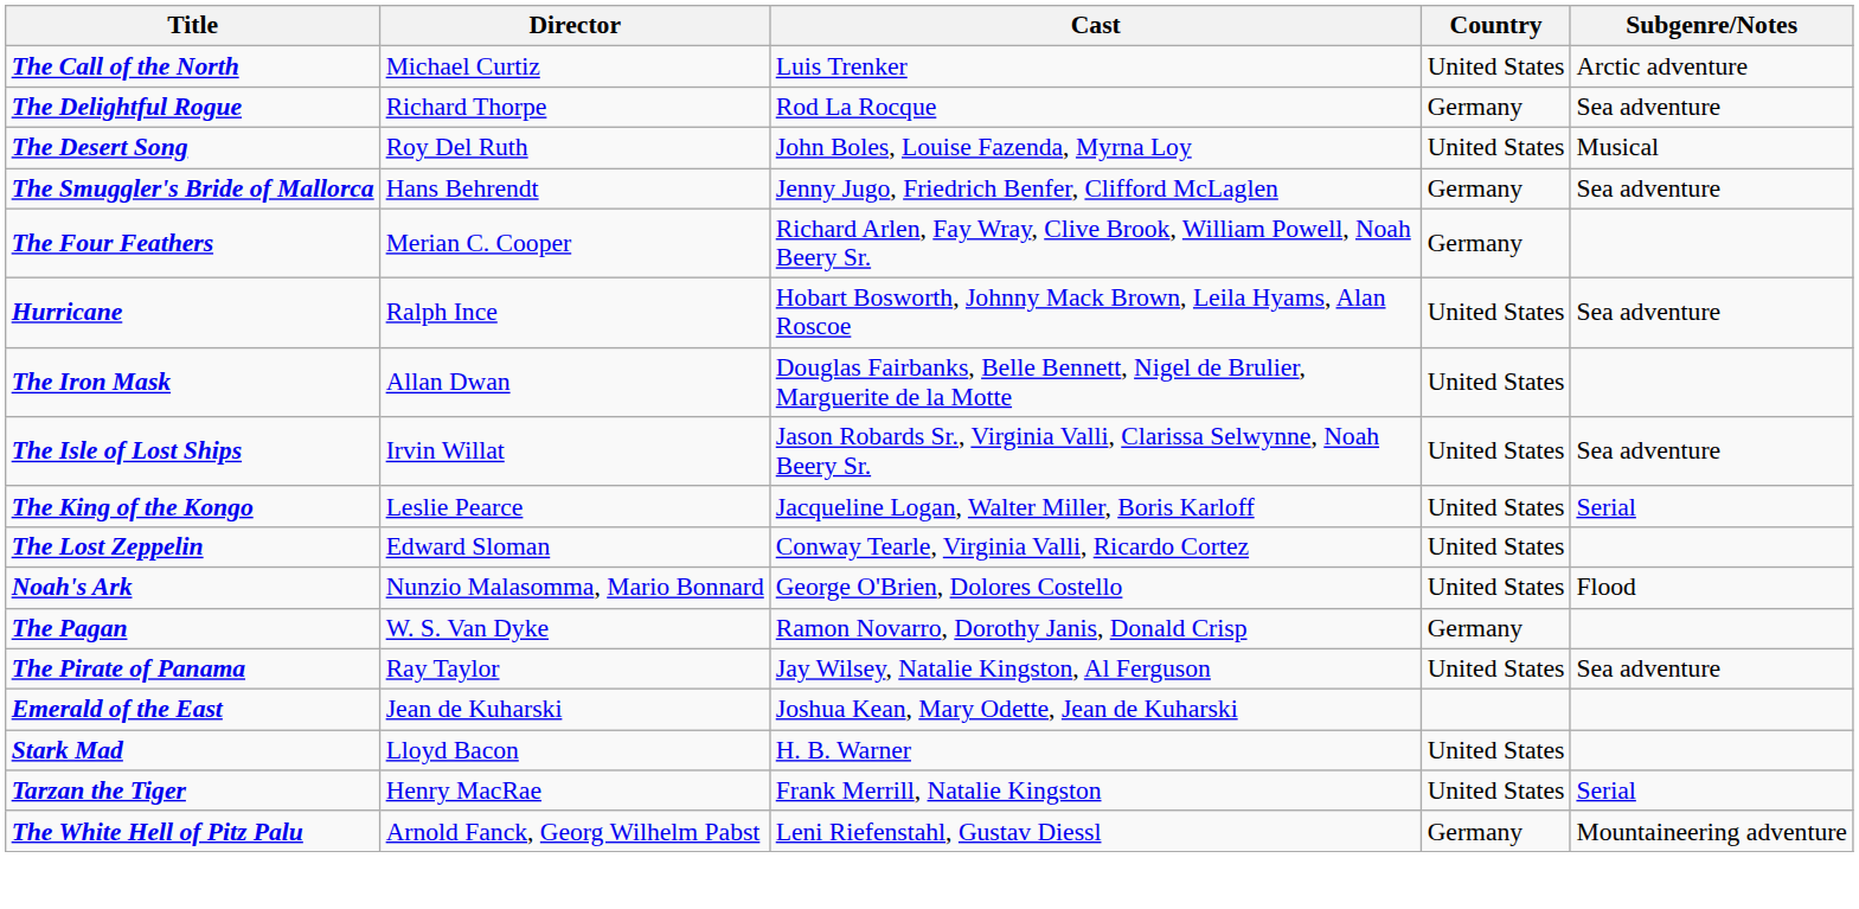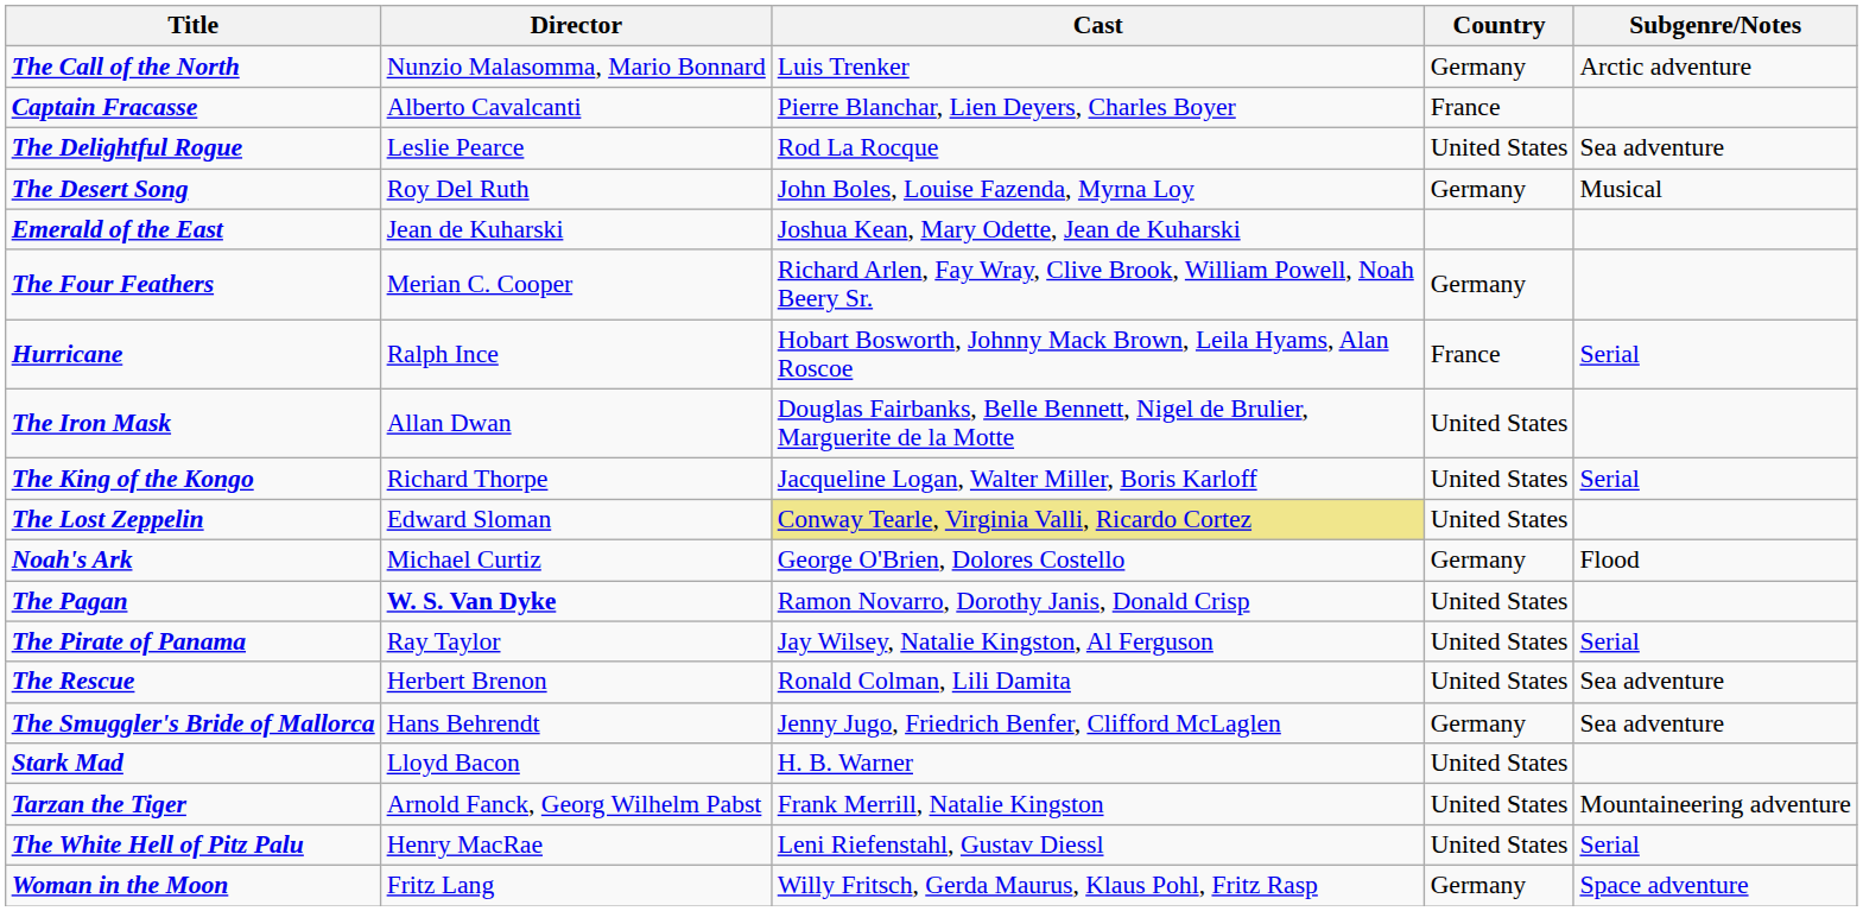 <table class="wikitable">
 <tr>
 <th>Title</th>
 <th>Director</th>
 <th style="width: 400px;">Cast</th>
 <th>Country</th>
 <th>Subgenre/Notes</th>
 </tr>
 <tr>
 <td><strong><em><a href='#'>The Call of the North</a></em></strong></td>
-<td><a href='#'>Michael Curtiz</a></td>
+<td><a href='#'>Nunzio Malasomma</a>, <a href='#'>Mario Bonnard</a></td>
 <td><a href='#'>Luis Trenker</a></td>
-<td>United States</td>
+<td>Germany</td>
 <td>Arctic adventure</td>
 </tr>
 <tr>
+<td><strong><em><a href='#'>Captain Fracasse</a></em></strong></td>
+<td><a href='#'>Alberto Cavalcanti</a></td>
+<td><a href='#'>Pierre Blanchar</a>, <a href='#'>Lien Deyers</a>, <a href='#'>Charles Boyer</a></td>
+<td>France</td>
+<td></td>
+</tr>
+<tr>
 <td><strong><em><a href='#'>The Delightful Rogue</a></em></strong></td>
-<td><a href='#'>Richard Thorpe</a></td>
+<td><a href='#'>Leslie Pearce</a></td>
 <td><a href='#'>Rod La Rocque</a></td>
-<td>Germany</td>
+<td>United States</td>
 <td>Sea adventure</td>
 </tr>
 <tr>
 <td><strong><em><a href='#'>The Desert Song</a></em></strong></td>
 <td><a href='#'>Roy Del Ruth</a></td>
 <td><a href='#'>John Boles</a>, <a href='#'>Louise Fazenda</a>, <a href='#'>Myrna Loy</a></td>
-<td>United States</td>
+<td>Germany</td>
 <td>Musical</td>
 </tr>
 <tr>
-<td><strong><em><a href='#'>The Smuggler's Bride of Mallorca</a></em></strong></td>
-<td><a href='#'>Hans Behrendt</a></td>
-<td><a href='#'>Jenny Jugo</a>, <a href='#'>Friedrich Benfer</a>, <a href='#'>Clifford McLaglen</a></td>
-<td>Germany</td>
-<td>Sea adventure</td>
+<td><strong><em><a href='#'>Emerald of the East</a></em></strong></td>
+<td><a href='#'>Jean de Kuharski</a></td>
+<td><a href='#'>Joshua Kean</a>, <a href='#'>Mary Odette</a>, <a href='#'>Jean de Kuharski</a></td>
+<td></td>
+<td></td>
 </tr>
 <tr>
 <td><strong><em><a href='#'>The Four Feathers</a></em></strong></td>
 <td><a href='#'>Merian C. Cooper</a></td>
 <td><a href='#'>Richard Arlen</a>, <a href='#'>Fay Wray</a>, <a href='#'>Clive Brook</a>, <a href='#'>William Powell</a>, <a href='#'>Noah Beery Sr.</a></td>
 <td>Germany</td>
 <td></td>
 </tr>
 <tr>
 <td><strong><em><a href='#'>Hurricane</a></em></strong></td>
 <td><a href='#'>Ralph Ince</a></td>
 <td><a href='#'>Hobart Bosworth</a>, <a href='#'>Johnny Mack Brown</a>, <a href='#'>Leila Hyams</a>, <a href='#'>Alan Roscoe</a></td>
-<td>United States</td>
-<td>Sea adventure</td>
+<td>France</td>
+<td><a href='#'>Serial</a></td>
 </tr>
 <tr>
 <td><strong><em><a href='#'>The Iron Mask</a></em></strong></td>
 <td><a href='#'>Allan Dwan</a></td>
 <td><a href='#'>Douglas Fairbanks</a>, <a href='#'>Belle Bennett</a>, <a href='#'>Nigel de Brulier</a>, <a href='#'>Marguerite de la Motte</a></td>
 <td>United States</td>
 <td></td>
 </tr>
 <tr>
-<td><strong><em><a href='#'>The Isle of Lost Ships</a></em></strong></td>
-<td><a href='#'>Irvin Willat</a></td>
-<td><a href='#'>Jason Robards Sr.</a>, <a href='#'>Virginia Valli</a>, <a href='#'>Clarissa Selwynne</a>, <a href='#'>Noah Beery Sr.</a></td>
-<td>United States</td>
-<td>Sea adventure</td>
-</tr>
-<tr>
 <td><strong><em><a href='#'>The King of the Kongo</a></em></strong></td>
-<td><a href='#'>Leslie Pearce</a></td>
+<td><a href='#'>Richard Thorpe</a></td>
 <td><a href='#'>Jacqueline Logan</a>, <a href='#'>Walter Miller</a>, <a href='#'>Boris Karloff</a></td>
 <td>United States</td>
 <td><a href='#'>Serial</a></td>
 </tr>
 <tr>
 <td><strong><em><a href='#'>The Lost Zeppelin</a></em></strong></td>
 <td><a href='#'>Edward Sloman</a></td>
-<td><a href='#'>Conway Tearle</a>, <a href='#'>Virginia Valli</a>, <a href='#'>Ricardo Cortez</a></td>
+<td style="background: khaki;"><a href='#'>Conway Tearle</a>, <a href='#'>Virginia Valli</a>, <a href='#'>Ricardo Cortez</a></td>
 <td>United States</td>
 <td></td>
 </tr>
 <tr>
 <td><strong><em><a href='#'>Noah's Ark</a></em></strong></td>
-<td><a href='#'>Nunzio Malasomma</a>, <a href='#'>Mario Bonnard</a></td>
+<td><a href='#'>Michael Curtiz</a></td>
 <td><a href='#'>George O'Brien</a>, <a href='#'>Dolores Costello</a></td>
-<td>United States</td>
+<td>Germany</td>
 <td>Flood</td>
 </tr>
 <tr>
 <td><strong><em><a href='#'>The Pagan</a></em></strong></td>
-<td><a href='#'>W. S. Van Dyke</a></td>
+<td><strong><a href='#'>W. S. Van Dyke</a></strong></td>
 <td><a href='#'>Ramon Novarro</a>, <a href='#'>Dorothy Janis</a>, <a href='#'>Donald Crisp</a></td>
-<td>Germany</td>
+<td>United States</td>
 <td></td>
 </tr>
 <tr>
 <td><strong><em><a href='#'>The Pirate of Panama</a></em></strong></td>
 <td><a href='#'>Ray Taylor</a></td>
 <td><a href='#'>Jay Wilsey</a>, <a href='#'>Natalie Kingston</a>, <a href='#'>Al Ferguson</a></td>
 <td>United States</td>
+<td><a href='#'>Serial</a></td>
+</tr>
+<tr>
+<td><strong><em><a href='#'>The Rescue</a></em></strong></td>
+<td><a href='#'>Herbert Brenon</a></td>
+<td><a href='#'>Ronald Colman</a>, <a href='#'>Lili Damita</a></td>
+<td>United States</td>
 <td>Sea adventure</td>
 </tr>
 <tr>
-<td><strong><em><a href='#'>Emerald of the East</a></em></strong></td>
-<td><a href='#'>Jean de Kuharski</a></td>
-<td><a href='#'>Joshua Kean</a>, <a href='#'>Mary Odette</a>, <a href='#'>Jean de Kuharski</a></td>
-<td></td>
-<td></td>
+<td><strong><em><a href='#'>The Smuggler's Bride of Mallorca</a></em></strong></td>
+<td><a href='#'>Hans Behrendt</a></td>
+<td><a href='#'>Jenny Jugo</a>, <a href='#'>Friedrich Benfer</a>, <a href='#'>Clifford McLaglen</a></td>
+<td>Germany</td>
+<td>Sea adventure</td>
 </tr>
 <tr>
 <td><strong><em><a href='#'>Stark Mad</a></em></strong></td>
 <td><a href='#'>Lloyd Bacon</a></td>
 <td><a href='#'>H. B. Warner</a></td>
 <td>United States</td>
 <td></td>
 </tr>
 <tr>
 <td><strong><em><a href='#'>Tarzan the Tiger</a></em></strong></td>
+<td><a href='#'>Arnold Fanck</a>, <a href='#'>Georg Wilhelm Pabst</a></td>
+<td><a href='#'>Frank Merrill</a>, <a href='#'>Natalie Kingston</a></td>
+<td>United States</td>
+<td>Mountaineering adventure</td>
+</tr>
+<tr>
+<td><strong><em><a href='#'>The White Hell of Pitz Palu</a></em></strong></td>
 <td><a href='#'>Henry MacRae</a></td>
-<td><a href='#'>Frank Merrill</a>, <a href='#'>Natalie Kingston</a></td>
+<td><a href='#'>Leni Riefenstahl</a>, <a href='#'>Gustav Diessl</a></td>
 <td>United States</td>
 <td><a href='#'>Serial</a></td>
 </tr>
 <tr>
-<td><strong><em><a href='#'>The White Hell of Pitz Palu</a></em></strong></td>
-<td><a href='#'>Arnold Fanck</a>, <a href='#'>Georg Wilhelm Pabst</a></td>
-<td><a href='#'>Leni Riefenstahl</a>, <a href='#'>Gustav Diessl</a></td>
+<td><strong><em><a href='#'>Woman in the Moon</a></em></strong></td>
+<td><a href='#'>Fritz Lang</a></td>
+<td><a href='#'>Willy Fritsch</a>, <a href='#'>Gerda Maurus</a>, <a href='#'>Klaus Pohl</a>, <a href='#'>Fritz Rasp</a></td>
 <td>Germany</td>
-<td>Mountaineering adventure</td>
+<td><a href='#'>Space adventure</a></td>
 </tr>
 <tr>
 </tr>
 </table>
